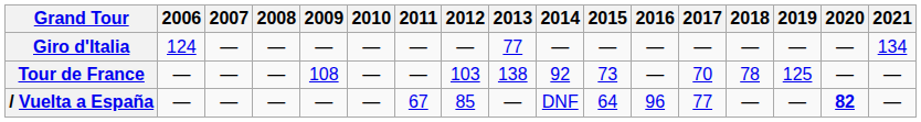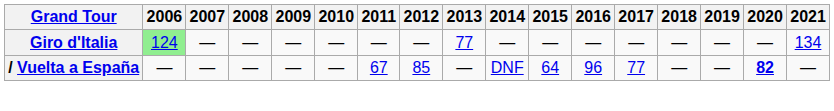 <table class="wikitable plainrowheaders">
 <tr>
 <th scope="col"><a href='#'>Grand Tour</a></th>
 <th scope="col">2006</th>
 <th scope="col">2007</th>
 <th scope="col">2008</th>
 <th scope="col">2009</th>
 <th scope="col">2010</th>
 <th scope="col">2011</th>
 <th scope="col">2012</th>
 <th scope="col">2013</th>
 <th scope="col">2014</th>
 <th scope="col">2015</th>
 <th scope="col">2016</th>
 <th scope="col">2017</th>
 <th scope="col">2018</th>
 <th scope="col">2019</th>
 <th scope="col">2020</th>
 <th scope="col">2021</th>
 </tr>
 <tr style="text-align:center;">
 <th scope="row"> <a href='#'>Giro d'Italia</a></th>
-<td><a href='#'>124</a></td>
+<td style="background: lightgreen;"><a href='#'>124</a></td>
 <td>—</td>
 <td>—</td>
 <td>—</td>
 <td>—</td>
 <td>—</td>
 <td>—</td>
 <td><a href='#'>77</a></td>
 <td>—</td>
 <td>—</td>
 <td>—</td>
 <td>—</td>
 <td>—</td>
 <td>—</td>
 <td>—</td>
 <td><a href='#'>134</a></td>
-</tr>
-<tr style="text-align:center;">
-<th scope="row"> <a href='#'>Tour de France</a></th>
-<td>—</td>
-<td>—</td>
-<td>—</td>
-<td><a href='#'>108</a></td>
-<td>—</td>
-<td>—</td>
-<td><a href='#'>103</a></td>
-<td><a href='#'>138</a></td>
-<td><a href='#'>92</a></td>
-<td><a href='#'>73</a></td>
-<td>—</td>
-<td><a href='#'>70</a></td>
-<td><a href='#'>78</a></td>
-<td><a href='#'>125</a></td>
-<td>—</td>
-<td>—</td>
 </tr>
 <tr style="text-align:center;">
 <th scope="row">/ <a href='#'>Vuelta a España</a></th>
 <td>—</td>
 <td>—</td>
 <td>—</td>
 <td>—</td>
 <td>—</td>
 <td><a href='#'>67</a></td>
 <td><a href='#'>85</a></td>
 <td>—</td>
 <td><a href='#'>DNF</a></td>
 <td><a href='#'>64</a></td>
 <td><a href='#'>96</a></td>
 <td><a href='#'>77</a></td>
 <td>—</td>
 <td>—</td>
 <td><strong><a href='#'>82</a></strong></td>
 <td>—</td>
 </tr>
 </table>
